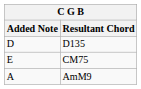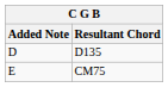 <table class="wikitable">
 <tr>
 <th colspan="2">C G B</th>
 </tr>
 <tr>
 <th>Added Note</th>
 <th>Resultant Chord</th>
 </tr>
 <tr>
 <td>D</td>
 <td>D135</td>
 </tr>
 <tr>
 <td>E</td>
 <td>CM75</td>
 </tr>
-<tr>
-<td>A</td>
-<td>AmM9</td>
-</tr>
 </table>
